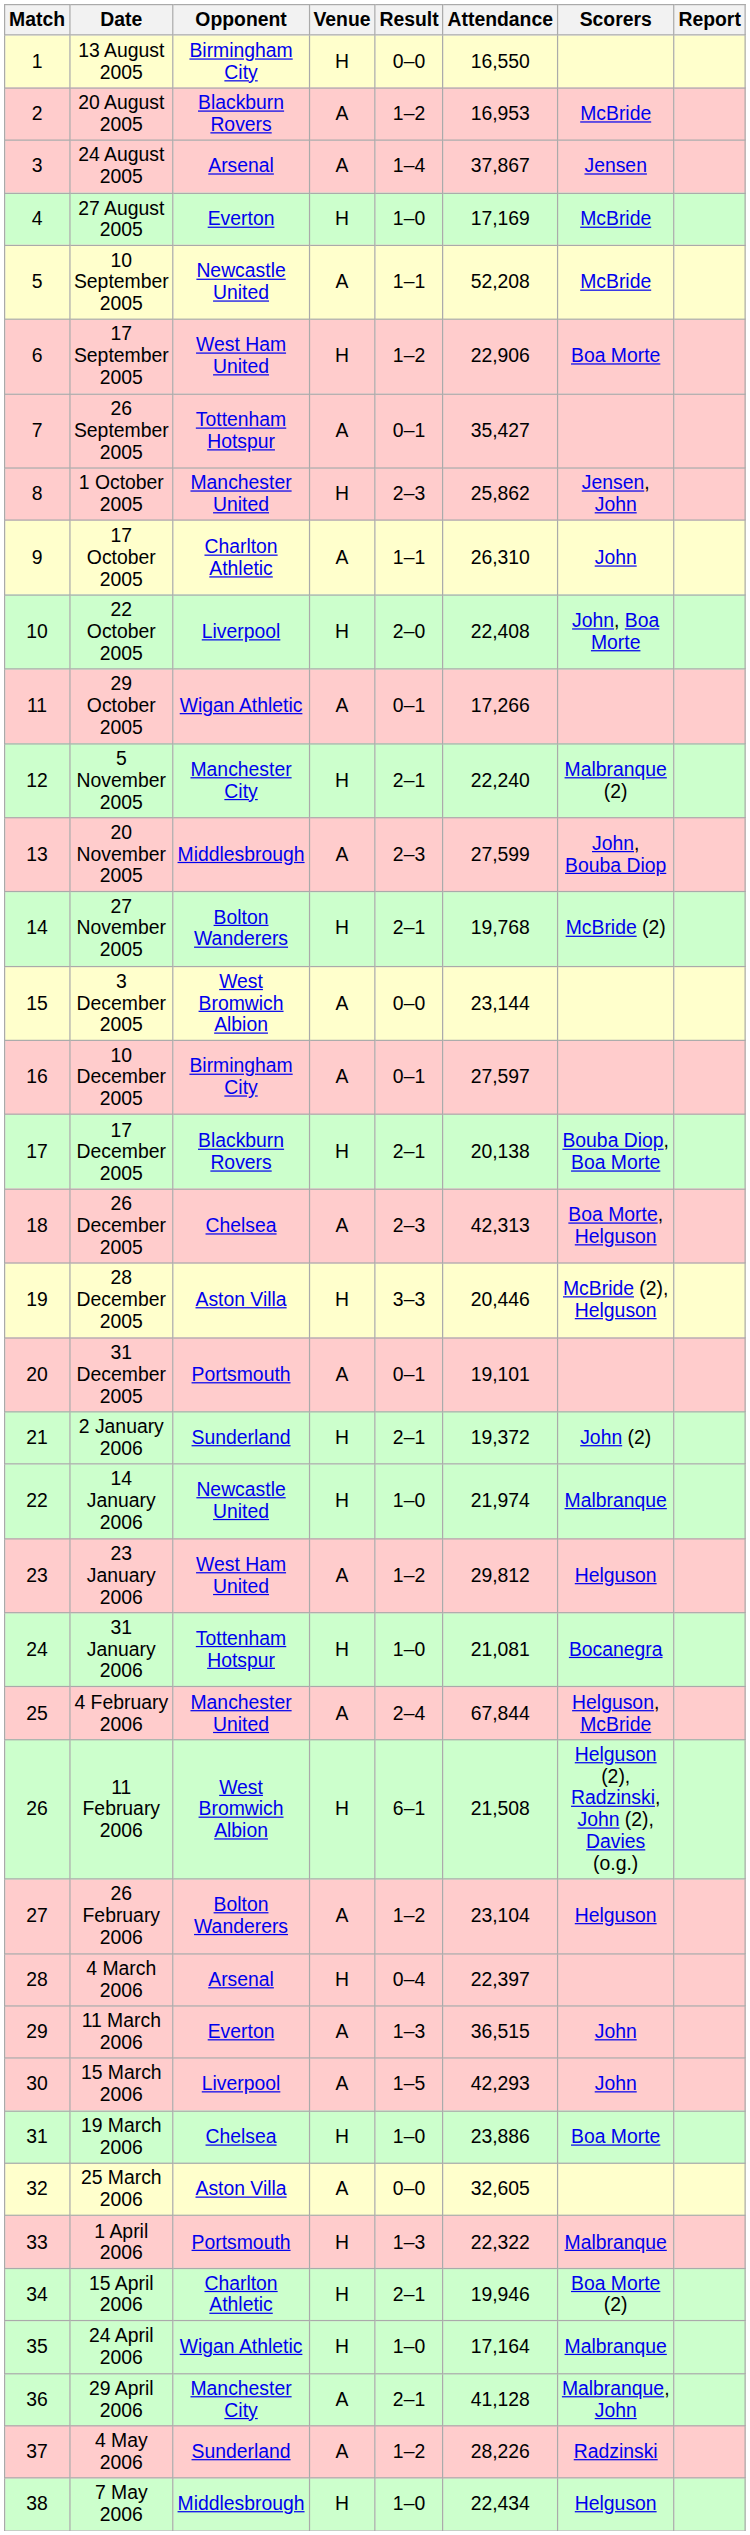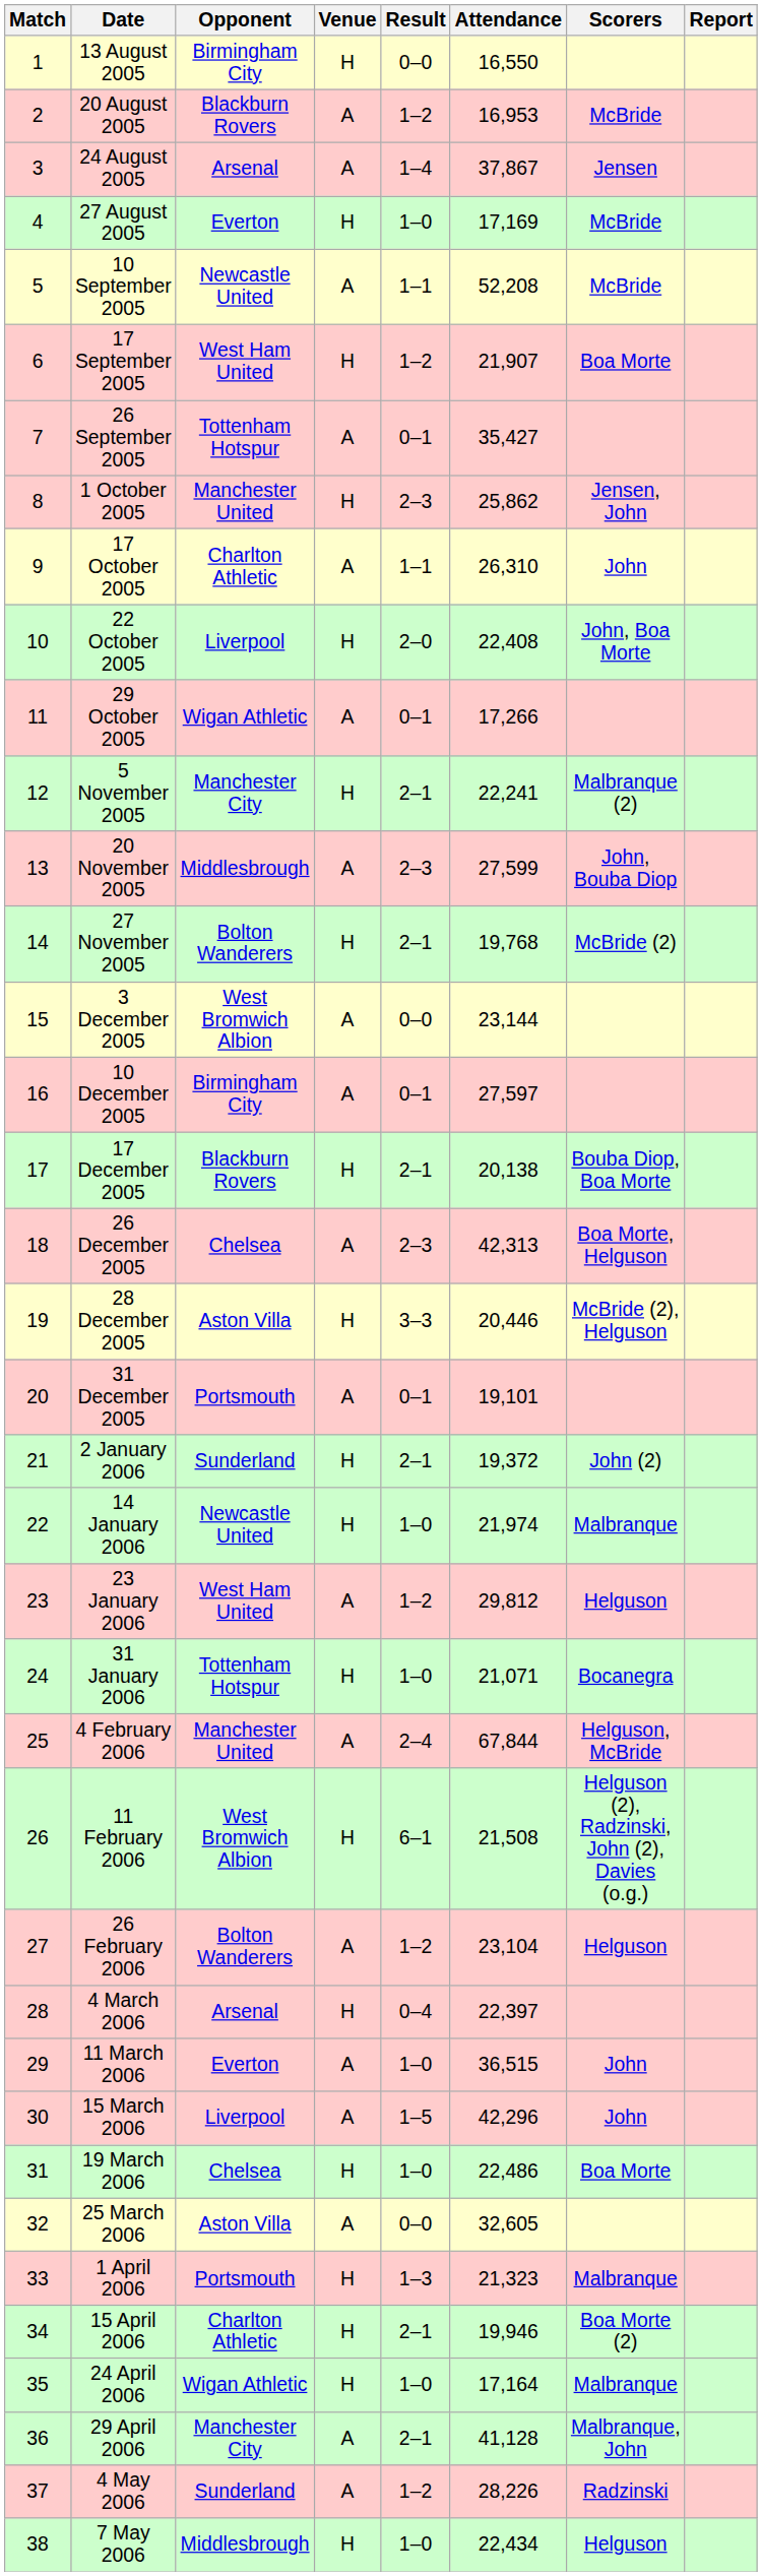 <table class="wikitable" style="font-size:100%; text-align:center">
 <tr>
 <th>Match</th>
 <th>Date</th>
 <th>Opponent</th>
 <th>Venue</th>
 <th>Result</th>
 <th>Attendance</th>
 <th>Scorers</th>
 <th>Report</th>
 </tr>
 <tr style="background: #FFFFCC;">
 <td>1</td>
 <td>13 August 2005</td>
 <td><a href='#'>Birmingham City</a></td>
 <td>H</td>
 <td>0–0</td>
 <td>16,550</td>
 <td></td>
 <td></td>
 </tr>
 <tr style="background: #FFCCCC;">
 <td>2</td>
 <td>20 August 2005</td>
 <td><a href='#'>Blackburn Rovers</a></td>
 <td>A</td>
 <td>1–2</td>
 <td>16,953</td>
 <td><a href='#'>McBride</a></td>
 <td></td>
 </tr>
 <tr style="background: #FFCCCC;">
 <td>3</td>
 <td>24 August 2005</td>
 <td><a href='#'>Arsenal</a></td>
 <td>A</td>
 <td>1–4</td>
 <td>37,867</td>
 <td><a href='#'>Jensen</a></td>
 <td></td>
 </tr>
 <tr style="background: #CCFFCC;">
 <td>4</td>
 <td>27 August 2005</td>
 <td><a href='#'>Everton</a></td>
 <td>H</td>
 <td>1–0</td>
 <td>17,169</td>
 <td><a href='#'>McBride</a></td>
 <td></td>
 </tr>
 <tr style="background: #FFFFCC;">
 <td>5</td>
 <td>10 September 2005</td>
 <td><a href='#'>Newcastle United</a></td>
 <td>A</td>
 <td>1–1</td>
 <td>52,208</td>
 <td><a href='#'>McBride</a></td>
 <td></td>
 </tr>
 <tr style="background: #FFCCCC;">
 <td>6</td>
 <td>17 September 2005</td>
 <td><a href='#'>West Ham United</a></td>
 <td>H</td>
 <td>1–2</td>
-<td>22,906</td>
+<td>21,907</td>
 <td><a href='#'>Boa Morte</a></td>
 <td></td>
 </tr>
 <tr style="background: #FFCCCC;">
 <td>7</td>
 <td>26 September 2005</td>
 <td><a href='#'>Tottenham Hotspur</a></td>
 <td>A</td>
 <td>0–1</td>
 <td>35,427</td>
 <td></td>
 <td></td>
 </tr>
 <tr style="background: #FFCCCC;">
 <td>8</td>
 <td>1 October 2005</td>
 <td><a href='#'>Manchester United</a></td>
 <td>H</td>
 <td>2–3</td>
 <td>25,862</td>
 <td><a href='#'>Jensen</a>, <a href='#'>John</a></td>
 <td></td>
 </tr>
 <tr style="background: #FFFFCC;">
 <td>9</td>
 <td>17 October 2005</td>
 <td><a href='#'>Charlton Athletic</a></td>
 <td>A</td>
 <td>1–1</td>
 <td>26,310</td>
 <td><a href='#'>John</a></td>
 <td></td>
 </tr>
 <tr style="background: #CCFFCC;">
 <td>10</td>
 <td>22 October 2005</td>
 <td><a href='#'>Liverpool</a></td>
 <td>H</td>
 <td>2–0</td>
 <td>22,408</td>
 <td><a href='#'>John</a>, <a href='#'>Boa Morte</a></td>
 <td></td>
 </tr>
 <tr style="background: #FFCCCC;">
 <td>11</td>
 <td>29 October 2005</td>
 <td><a href='#'>Wigan Athletic</a></td>
 <td>A</td>
 <td>0–1</td>
 <td>17,266</td>
 <td></td>
 <td></td>
 </tr>
 <tr style="background: #CCFFCC;">
 <td>12</td>
 <td>5 November 2005</td>
 <td><a href='#'>Manchester City</a></td>
 <td>H</td>
 <td>2–1</td>
-<td>22,240</td>
+<td>22,241</td>
 <td><a href='#'>Malbranque</a> (2)</td>
 <td></td>
 </tr>
 <tr style="background: #FFCCCC;">
 <td>13</td>
 <td>20 November 2005</td>
 <td><a href='#'>Middlesbrough</a></td>
 <td>A</td>
 <td>2–3</td>
 <td>27,599</td>
 <td><a href='#'>John</a>, <a href='#'>Bouba Diop</a></td>
 <td></td>
 </tr>
 <tr style="background: #CCFFCC;">
 <td>14</td>
 <td>27 November 2005</td>
 <td><a href='#'>Bolton Wanderers</a></td>
 <td>H</td>
 <td>2–1</td>
 <td>19,768</td>
 <td><a href='#'>McBride</a> (2)</td>
 <td></td>
 </tr>
 <tr style="background: #FFFFCC;">
 <td>15</td>
 <td>3 December 2005</td>
 <td><a href='#'>West Bromwich Albion</a></td>
 <td>A</td>
 <td>0–0</td>
 <td>23,144</td>
 <td></td>
 <td></td>
 </tr>
 <tr style="background: #FFCCCC;">
 <td>16</td>
 <td>10 December 2005</td>
 <td><a href='#'>Birmingham City</a></td>
 <td>A</td>
 <td>0–1</td>
 <td>27,597</td>
 <td></td>
 <td></td>
 </tr>
 <tr style="background: #CCFFCC;">
 <td>17</td>
 <td>17 December 2005</td>
 <td><a href='#'>Blackburn Rovers</a></td>
 <td>H</td>
 <td>2–1</td>
 <td>20,138</td>
 <td><a href='#'>Bouba Diop</a>, <a href='#'>Boa Morte</a></td>
 <td></td>
 </tr>
 <tr style="background: #FFCCCC;">
 <td>18</td>
 <td>26 December 2005</td>
 <td><a href='#'>Chelsea</a></td>
 <td>A</td>
 <td>2–3</td>
 <td>42,313</td>
 <td><a href='#'>Boa Morte</a>, <a href='#'>Helguson</a></td>
 <td></td>
 </tr>
 <tr style="background: #FFFFCC;">
 <td>19</td>
 <td>28 December 2005</td>
 <td><a href='#'>Aston Villa</a></td>
 <td>H</td>
 <td>3–3</td>
 <td>20,446</td>
 <td><a href='#'>McBride</a> (2), <a href='#'>Helguson</a></td>
 <td></td>
 </tr>
 <tr style="background: #FFCCCC;">
 <td>20</td>
 <td>31 December 2005</td>
 <td><a href='#'>Portsmouth</a></td>
 <td>A</td>
 <td>0–1</td>
 <td>19,101</td>
 <td></td>
 <td></td>
 </tr>
 <tr style="background: #CCFFCC;">
 <td>21</td>
 <td>2 January 2006</td>
 <td><a href='#'>Sunderland</a></td>
 <td>H</td>
 <td>2–1</td>
 <td>19,372</td>
 <td><a href='#'>John</a> (2)</td>
 <td></td>
 </tr>
 <tr style="background: #CCFFCC;">
 <td>22</td>
 <td>14 January 2006</td>
 <td><a href='#'>Newcastle United</a></td>
 <td>H</td>
 <td>1–0</td>
 <td>21,974</td>
 <td><a href='#'>Malbranque</a></td>
 <td></td>
 </tr>
 <tr style="background: #FFCCCC;">
 <td>23</td>
 <td>23 January 2006</td>
 <td><a href='#'>West Ham United</a></td>
 <td>A</td>
 <td>1–2</td>
 <td>29,812</td>
 <td><a href='#'>Helguson</a></td>
 <td></td>
 </tr>
 <tr style="background: #CCFFCC;">
 <td>24</td>
 <td>31 January 2006</td>
 <td><a href='#'>Tottenham Hotspur</a></td>
 <td>H</td>
 <td>1–0</td>
-<td>21,081</td>
+<td>21,071</td>
 <td><a href='#'>Bocanegra</a></td>
 <td></td>
 </tr>
 <tr style="background: #FFCCCC;">
 <td>25</td>
 <td>4 February 2006</td>
 <td><a href='#'>Manchester United</a></td>
 <td>A</td>
 <td>2–4</td>
 <td>67,844</td>
 <td><a href='#'>Helguson</a>, <a href='#'>McBride</a></td>
 <td></td>
 </tr>
 <tr style="background: #CCFFCC;">
 <td>26</td>
 <td>11 February 2006</td>
 <td><a href='#'>West Bromwich Albion</a></td>
 <td>H</td>
 <td>6–1</td>
 <td>21,508</td>
 <td><a href='#'>Helguson</a> (2), <a href='#'>Radzinski</a>, <a href='#'>John</a> (2), <a href='#'>Davies</a> (o.g.)</td>
 <td></td>
 </tr>
 <tr style="background: #FFCCCC;">
 <td>27</td>
 <td>26 February 2006</td>
 <td><a href='#'>Bolton Wanderers</a></td>
 <td>A</td>
 <td>1–2</td>
 <td>23,104</td>
 <td><a href='#'>Helguson</a></td>
 <td></td>
 </tr>
 <tr style="background: #FFCCCC;">
 <td>28</td>
 <td>4 March 2006</td>
 <td><a href='#'>Arsenal</a></td>
 <td>H</td>
 <td>0–4</td>
 <td>22,397</td>
 <td></td>
 <td></td>
 </tr>
 <tr style="background: #FFCCCC;">
 <td>29</td>
 <td>11 March 2006</td>
 <td><a href='#'>Everton</a></td>
 <td>A</td>
-<td>1–3</td>
+<td>1–0</td>
 <td>36,515</td>
 <td><a href='#'>John</a></td>
 <td></td>
 </tr>
 <tr style="background: #FFCCCC;">
 <td>30</td>
 <td>15 March 2006</td>
 <td><a href='#'>Liverpool</a></td>
 <td>A</td>
 <td>1–5</td>
-<td>42,293</td>
+<td>42,296</td>
 <td><a href='#'>John</a></td>
 <td></td>
 </tr>
 <tr style="background: #CCFFCC;">
 <td>31</td>
 <td>19 March 2006</td>
 <td><a href='#'>Chelsea</a></td>
 <td>H</td>
 <td>1–0</td>
-<td>23,886</td>
+<td>22,486</td>
 <td><a href='#'>Boa Morte</a></td>
 <td></td>
 </tr>
 <tr style="background: #FFFFCC;">
 <td>32</td>
 <td>25 March 2006</td>
 <td><a href='#'>Aston Villa</a></td>
 <td>A</td>
 <td>0–0</td>
 <td>32,605</td>
 <td></td>
 <td></td>
 </tr>
 <tr style="background: #FFCCCC;">
 <td>33</td>
 <td>1 April 2006</td>
 <td><a href='#'>Portsmouth</a></td>
 <td>H</td>
 <td>1–3</td>
-<td>22,322</td>
+<td>21,323</td>
 <td><a href='#'>Malbranque</a></td>
 <td></td>
 </tr>
 <tr style="background: #CCFFCC;">
 <td>34</td>
 <td>15 April 2006</td>
 <td><a href='#'>Charlton Athletic</a></td>
 <td>H</td>
 <td>2–1</td>
 <td>19,946</td>
 <td><a href='#'>Boa Morte</a> (2)</td>
 <td></td>
 </tr>
 <tr style="background: #CCFFCC;">
 <td>35</td>
 <td>24 April 2006</td>
 <td><a href='#'>Wigan Athletic</a></td>
 <td>H</td>
 <td>1–0</td>
 <td>17,164</td>
 <td><a href='#'>Malbranque</a></td>
 <td></td>
 </tr>
 <tr style="background: #CCFFCC;">
 <td>36</td>
 <td>29 April 2006</td>
 <td><a href='#'>Manchester City</a></td>
 <td>A</td>
 <td>2–1</td>
 <td>41,128</td>
 <td><a href='#'>Malbranque</a>, <a href='#'>John</a></td>
 <td></td>
 </tr>
 <tr style="background: #FFCCCC;">
 <td>37</td>
 <td>4 May 2006</td>
 <td><a href='#'>Sunderland</a></td>
 <td>A</td>
 <td>1–2</td>
 <td>28,226</td>
 <td><a href='#'>Radzinski</a></td>
 <td></td>
 </tr>
 <tr style="background: #CCFFCC;">
 <td>38</td>
 <td>7 May 2006</td>
 <td><a href='#'>Middlesbrough</a></td>
 <td>H</td>
 <td>1–0</td>
 <td>22,434</td>
 <td><a href='#'>Helguson</a></td>
 <td></td>
 </tr>
 </table>
